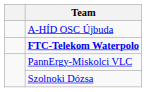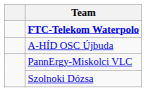 <table class="wikitable" style="text-align:center">
 <tr>
 <th width=25></th>
 <th>Team</th>
 </tr>
 <tr>
 <td></td>
-<td align=left> <a href='#'>A-HÍD OSC Újbuda</a></td>
+<td align=left> <strong><a href='#'>FTC-Telekom Waterpolo</a></strong></td>
 </tr>
 <tr>
 <td></td>
-<td align=left> <strong><a href='#'>FTC-Telekom Waterpolo</a></strong></td>
+<td align=left> <a href='#'>A-HÍD OSC Újbuda</a></td>
 </tr>
 <tr>
 <td rowspan=2></td>
 <td align=left> <a href='#'>PannErgy-Miskolci VLC</a></td>
 </tr>
 <tr>
 <td align=left> <a href='#'>Szolnoki Dózsa</a></td>
 </tr>
 </table>
